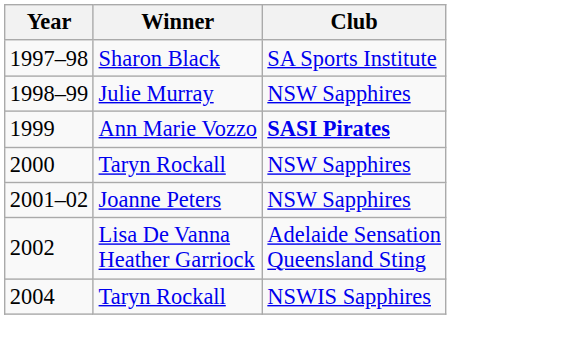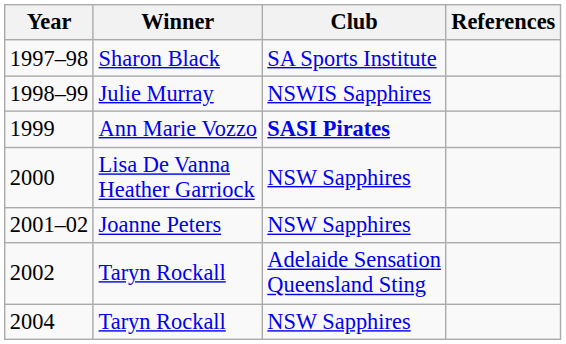 <table class="wikitable">
 <tr>
 <th>Year</th>
 <th>Winner</th>
 <th>Club</th>
+<th>References</th>
 </tr>
 <tr>
 <td>1997–98</td>
 <td><a href='#'>Sharon Black</a></td>
 <td><a href='#'>SA Sports Institute</a></td>
+<td></td>
 </tr>
 <tr>
 <td>1998–99</td>
 <td><a href='#'>Julie Murray</a></td>
-<td><a href='#'>NSW Sapphires</a></td>
+<td><a href='#'>NSWIS Sapphires</a></td>
+<td></td>
 </tr>
 <tr>
 <td>1999</td>
 <td><a href='#'>Ann Marie Vozzo</a></td>
 <td><strong><a href='#'>SASI Pirates</a></strong></td>
+<td></td>
 </tr>
 <tr>
 <td>2000</td>
-<td><a href='#'>Taryn Rockall</a></td>
+<td><a href='#'>Lisa De Vanna</a> <br><a href='#'>Heather Garriock</a></td>
 <td><a href='#'>NSW Sapphires</a></td>
+<td></td>
 </tr>
 <tr>
 <td>2001–02</td>
 <td><a href='#'>Joanne Peters</a></td>
 <td><a href='#'>NSW Sapphires</a></td>
+<td></td>
 </tr>
 <tr>
 <td>2002</td>
-<td><a href='#'>Lisa De Vanna</a> <br><a href='#'>Heather Garriock</a></td>
+<td><a href='#'>Taryn Rockall</a></td>
 <td><a href='#'>Adelaide Sensation</a> <br><a href='#'>Queensland Sting</a></td>
+<td></td>
 </tr>
 <tr>
 <td>2004</td>
 <td><a href='#'>Taryn Rockall</a></td>
-<td><a href='#'>NSWIS Sapphires</a></td>
+<td><a href='#'>NSW Sapphires</a></td>
+<td></td>
 </tr>
 </table>
